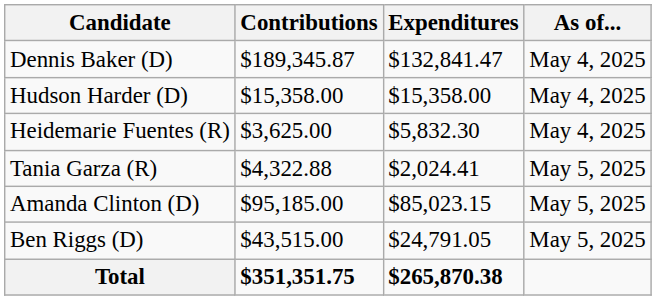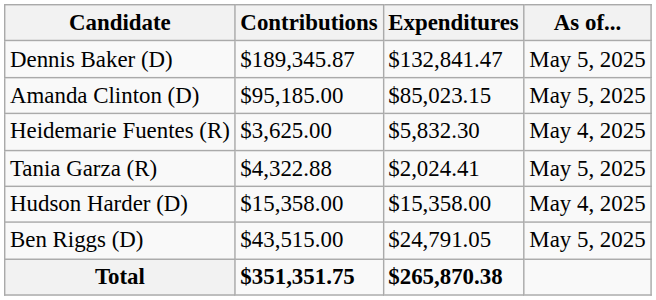 <table class="wikitable col2right col3right">
 <tr>
 <th>Candidate</th>
 <th>Contributions</th>
 <th>Expenditures</th>
 <th>As of...</th>
 </tr>
 <tr>
 <td>Dennis Baker (D)</td>
 <td>$189,345.87</td>
 <td>$132,841.47</td>
-<td>May 4, 2025</td>
+<td>May 5, 2025</td>
 </tr>
 <tr>
-<td>Hudson Harder (D)</td>
-<td>$15,358.00</td>
-<td>$15,358.00</td>
-<td>May 4, 2025</td>
+<td>Amanda Clinton (D)</td>
+<td>$95,185.00</td>
+<td>$85,023.15</td>
+<td>May 5, 2025</td>
 </tr>
 <tr>
 <td>Heidemarie Fuentes (R)</td>
 <td>$3,625.00</td>
 <td>$5,832.30</td>
 <td>May 4, 2025</td>
 </tr>
 <tr>
 <td>Tania Garza (R)</td>
 <td>$4,322.88</td>
 <td>$2,024.41</td>
 <td>May 5, 2025</td>
 </tr>
 <tr>
-<td>Amanda Clinton (D)</td>
-<td>$95,185.00</td>
-<td>$85,023.15</td>
-<td>May 5, 2025</td>
+<td>Hudson Harder (D)</td>
+<td>$15,358.00</td>
+<td>$15,358.00</td>
+<td>May 4, 2025</td>
 </tr>
 <tr>
 <td>Ben Riggs (D)</td>
 <td>$43,515.00</td>
 <td>$24,791.05</td>
 <td>May 5, 2025</td>
 </tr>
 <tr>
 <th>Total</th>
 <td><strong>$351,351.75</strong></td>
 <td><strong>$265,870.38</strong></td>
 </tr>
 </table>
